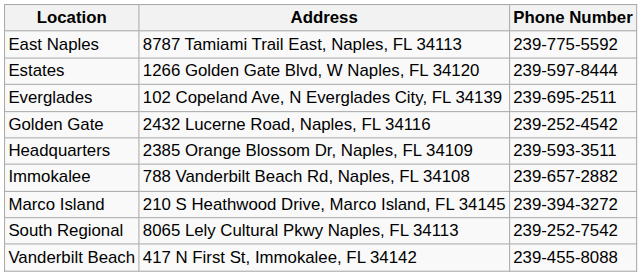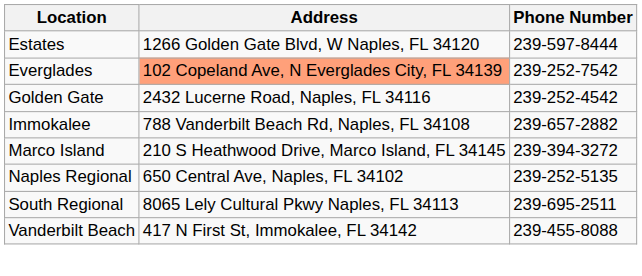 <table class="wikitable">
 <tr>
 <th>Location</th>
 <th>Address</th>
 <th>Phone Number</th>
-</tr>
-<tr>
-<td>East Naples</td>
-<td>8787 Tamiami Trail East, Naples, FL 34113</td>
-<td>239-775-5592</td>
 </tr>
 <tr>
 <td>Estates</td>
 <td>1266 Golden Gate Blvd, W Naples, FL 34120</td>
 <td>239-597-8444</td>
 </tr>
 <tr>
 <td>Everglades</td>
-<td>102 Copeland Ave, N Everglades City, FL 34139</td>
-<td>239-695-2511</td>
+<td style="background: lightsalmon;">102 Copeland Ave, N Everglades City, FL 34139</td>
+<td>239-252-7542</td>
 </tr>
 <tr>
 <td>Golden Gate</td>
 <td>2432 Lucerne Road, Naples, FL 34116</td>
 <td>239-252-4542</td>
-</tr>
-<tr>
-<td>Headquarters</td>
-<td>2385 Orange Blossom Dr, Naples, FL 34109</td>
-<td>239-593-3511</td>
 </tr>
 <tr>
 <td>Immokalee</td>
 <td>788 Vanderbilt Beach Rd, Naples, FL 34108</td>
 <td>239-657-2882</td>
 </tr>
 <tr>
 <td>Marco Island</td>
 <td>210 S Heathwood Drive, Marco Island, FL 34145</td>
 <td>239-394-3272</td>
 </tr>
 <tr>
+<td>Naples Regional</td>
+<td>650 Central Ave, Naples, FL 34102</td>
+<td>239-252-5135</td>
+</tr>
+<tr>
 <td>South Regional</td>
 <td>8065 Lely Cultural Pkwy Naples, FL 34113</td>
-<td>239-252-7542</td>
+<td>239-695-2511</td>
 </tr>
 <tr>
 <td>Vanderbilt Beach</td>
 <td>417 N First St, Immokalee, FL 34142</td>
 <td>239-455-8088</td>
 </tr>
 </table>
